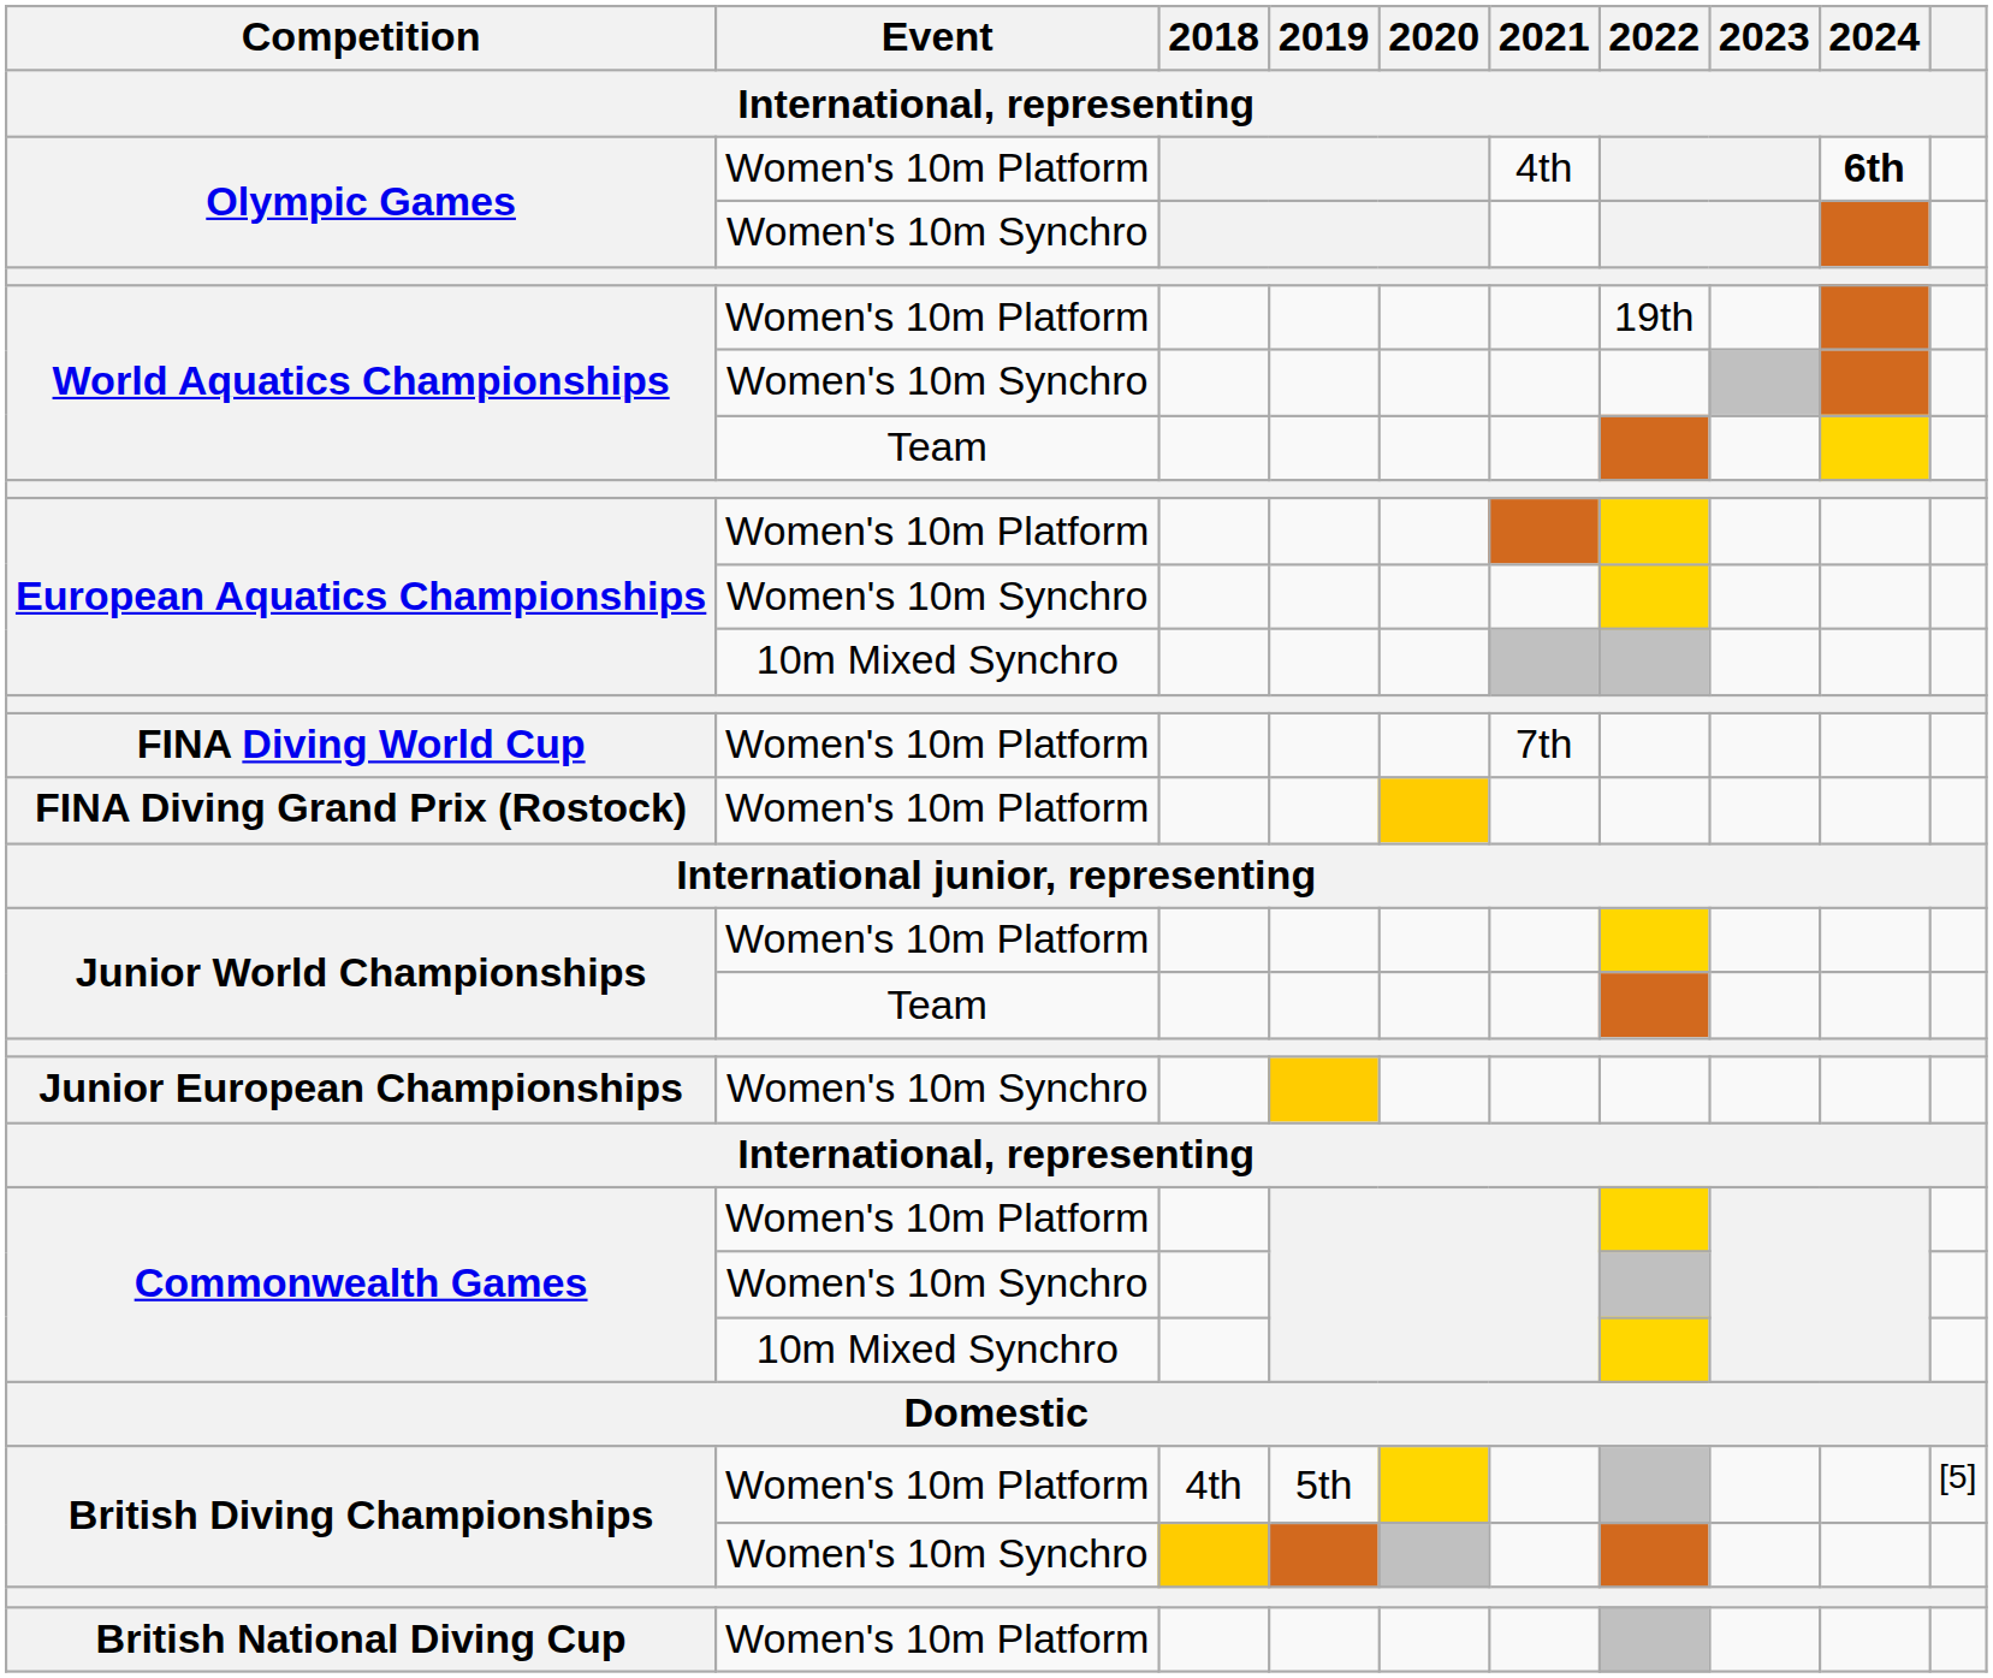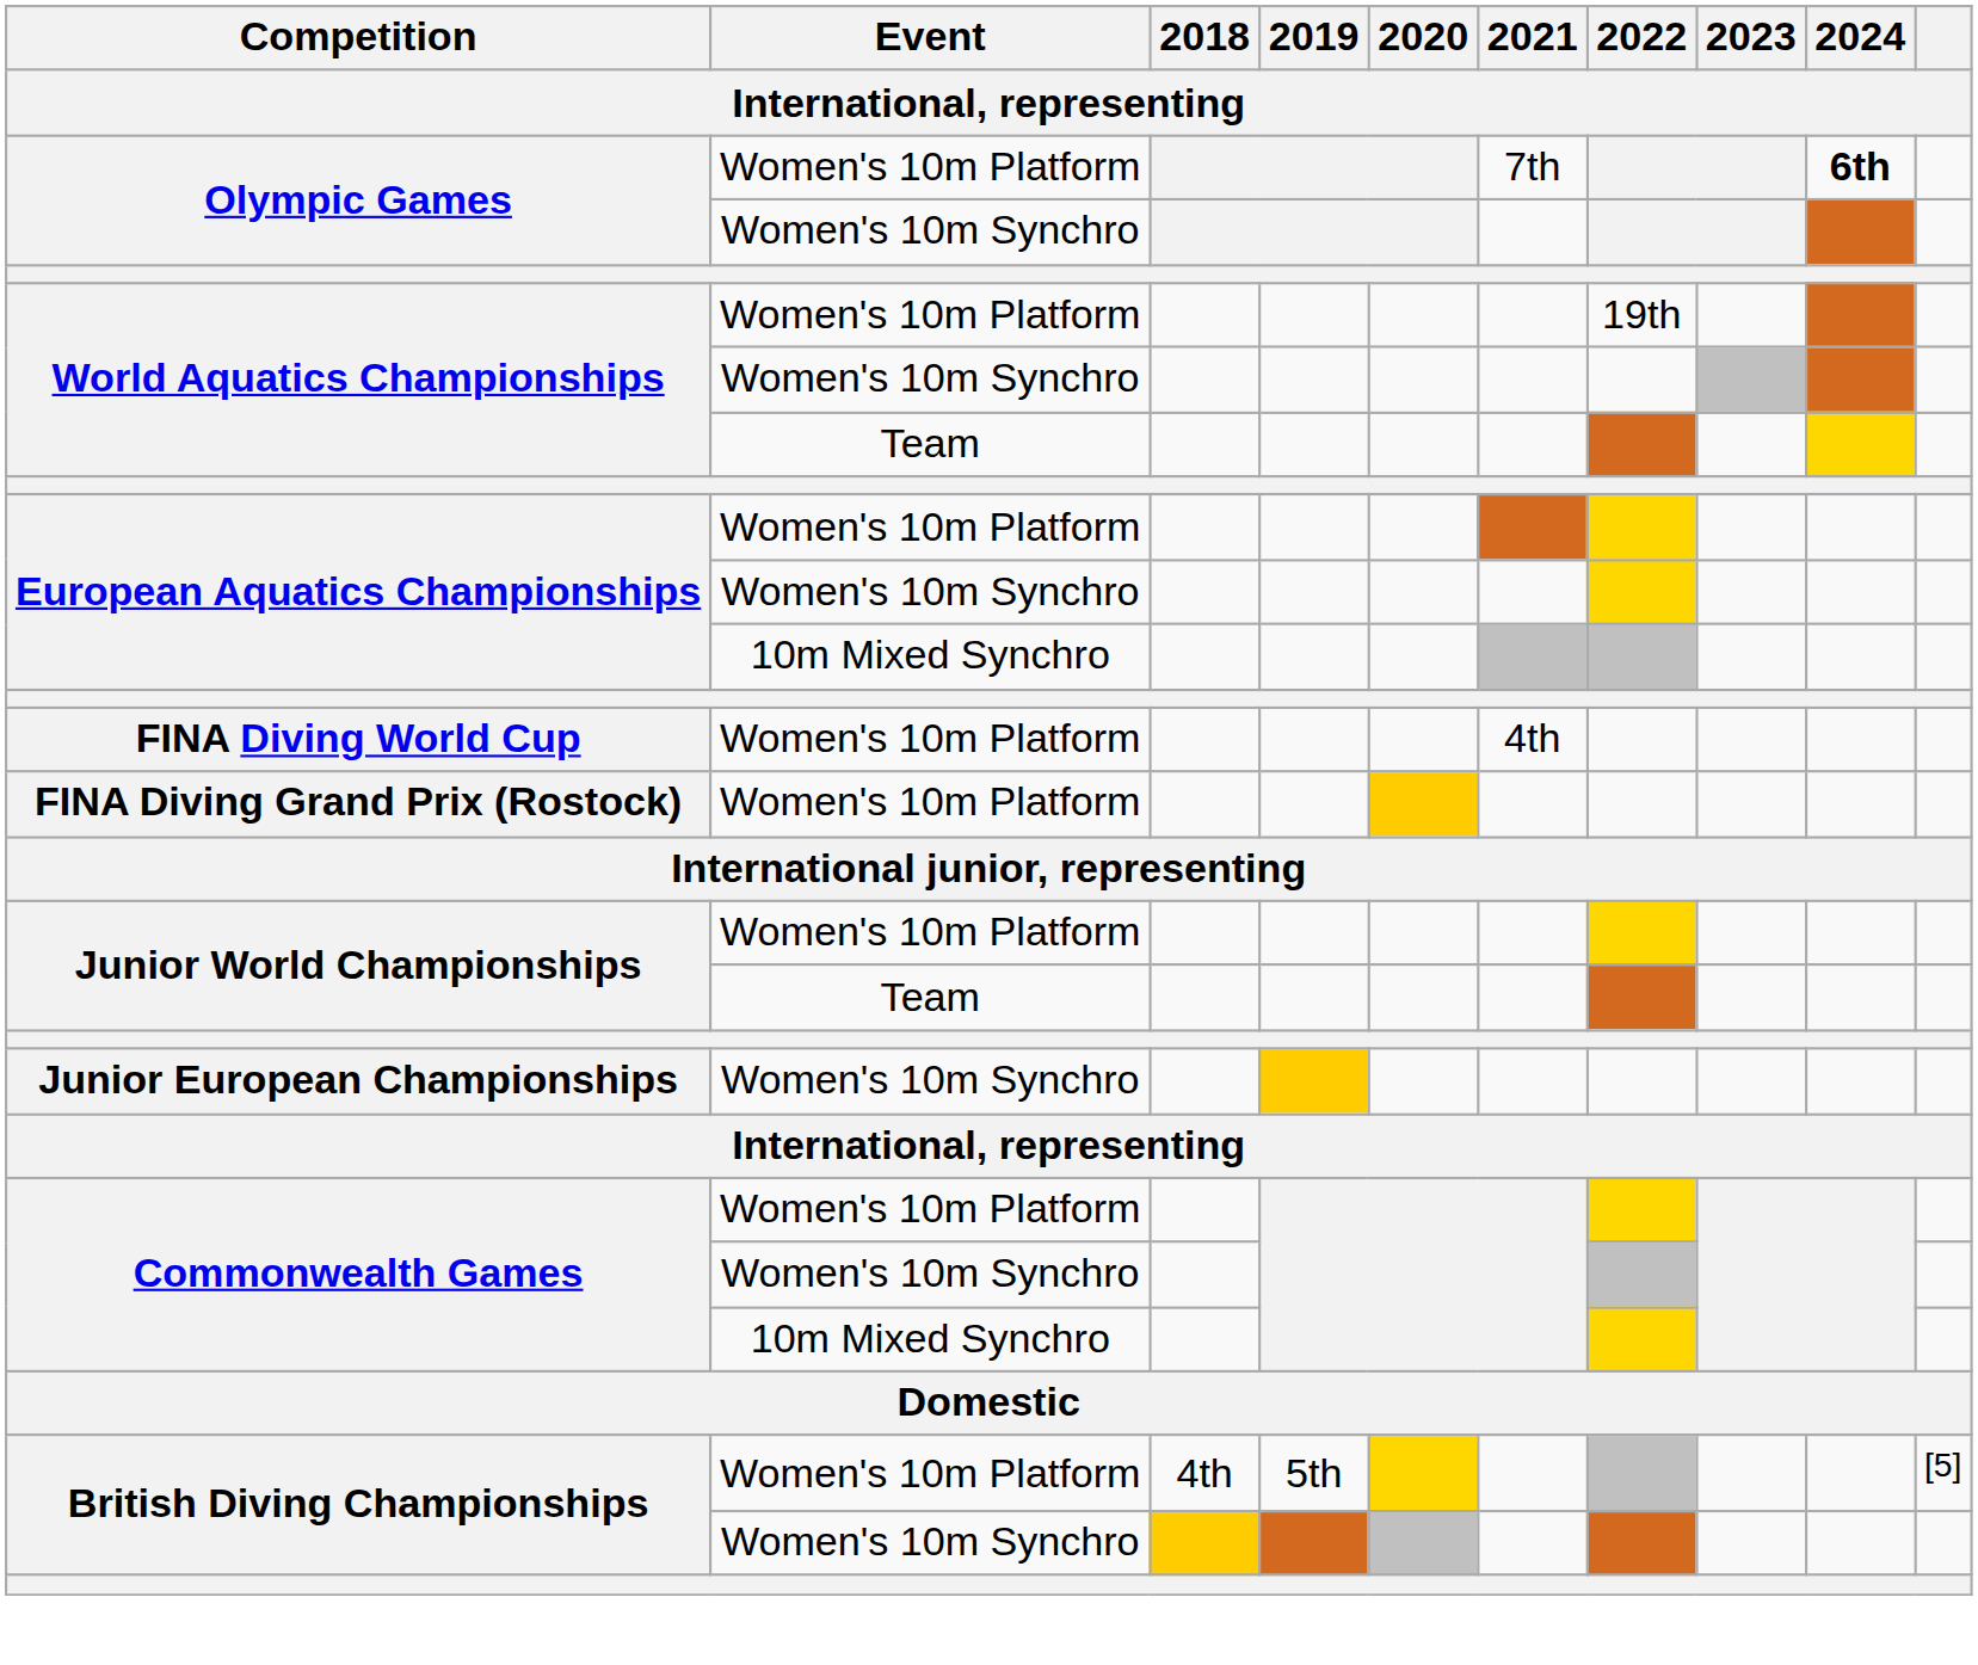 <table class="wikitable" style="text-align:center;">
 <tr>
 <th>Competition </th>
 <th>Event</th>
 <th>2018</th>
 <th>2019</th>
 <th>2020</th>
 <th>2021</th>
 <th>2022</th>
 <th>2023</th>
 <th>2024</th>
 <th></th>
 </tr>
 <tr>
 <th colspan="10">International, representing </th>
 </tr>
 <tr>
 <th rowspan="2"><a href='#'>Olympic Games</a></th>
 <td>Women's 10m Platform</td>
 <th colspan="3"></th>
-<td>4th</td>
+<td>7th</td>
 <th colspan="2"></th>
 <td><strong>6th</strong></td>
 <td></td>
 </tr>
 <tr>
 <td>Women's 10m Synchro</td>
 <th colspan="3"></th>
 <td></td>
 <th colspan="2"></th>
 <td bgcolor="chocolate"></td>
 <td></td>
 </tr>
 <tr>
 <th colspan="10"></th>
 </tr>
 <tr>
 <th rowspan="3"><a href='#'>World Aquatics Championships</a></th>
 <td>Women's 10m Platform</td>
 <td></td>
 <td></td>
 <td></td>
 <td></td>
 <td>19th</td>
 <td></td>
 <td bgcolor="chocolate"></td>
 <td></td>
 </tr>
 <tr>
 <td>Women's 10m Synchro</td>
 <td></td>
 <td></td>
 <td></td>
 <td></td>
 <td></td>
 <td bgcolor="silver"></td>
 <td bgcolor="chocolate"></td>
 <td></td>
 </tr>
 <tr>
 <td>Team</td>
 <td></td>
 <td></td>
 <td></td>
 <td></td>
 <td bgcolor="chocolate"></td>
 <td></td>
 <td bgcolor="gold"></td>
 <td></td>
 </tr>
 <tr>
 <th colspan="10"></th>
 </tr>
 <tr>
 <th rowspan="3"><a href='#'>European Aquatics Championships</a></th>
 <td>Women's 10m Platform</td>
 <td></td>
 <td></td>
 <td></td>
 <td bgcolor="chocolate"></td>
 <td bgcolor="gold"></td>
 <td></td>
 <td></td>
 <td></td>
 </tr>
 <tr>
 <td>Women's 10m Synchro</td>
 <td></td>
 <td></td>
 <td></td>
 <td></td>
 <td bgcolor="gold"></td>
 <td></td>
 <td></td>
 <td></td>
 </tr>
 <tr>
 <td>10m Mixed Synchro</td>
 <td></td>
 <td></td>
 <td></td>
 <td bgcolor="silver"></td>
 <td bgcolor="silver"></td>
 <td></td>
 <td></td>
 <td></td>
 </tr>
 <tr>
 <th colspan="10"></th>
 </tr>
 <tr>
 <th>FINA <a href='#'>Diving World Cup</a></th>
 <td>Women's 10m Platform</td>
 <td></td>
 <td></td>
 <td></td>
-<td>7th</td>
+<td>4th</td>
 <td></td>
 <td></td>
 <td></td>
 <td></td>
 </tr>
 <tr>
 <th>FINA Diving Grand Prix (Rostock)</th>
 <td>Women's 10m Platform</td>
 <td></td>
 <td></td>
 <td bgcolor="#ffcc00"></td>
 <td></td>
 <td></td>
 <td></td>
 <td></td>
 <td></td>
 </tr>
 <tr>
 <th colspan="10">International junior, representing </th>
 </tr>
 <tr>
 <th rowspan="2">Junior World Championships</th>
 <td>Women's 10m Platform</td>
 <td></td>
 <td></td>
 <td></td>
 <td></td>
 <td bgcolor="gold"></td>
 <td></td>
 <td></td>
 <td></td>
 </tr>
 <tr>
 <td>Team</td>
 <td></td>
 <td></td>
 <td></td>
 <td></td>
 <td bgcolor="chocolate"></td>
 <td></td>
 <td></td>
 <td></td>
 </tr>
 <tr>
 <th colspan="10"></th>
 </tr>
 <tr>
 <th>Junior European Championships</th>
 <td>Women's 10m Synchro</td>
 <td></td>
 <td bgcolor="#ffcc00"></td>
 <td></td>
 <td></td>
 <td></td>
 <td></td>
 <td></td>
 <td></td>
 </tr>
 <tr>
 <th colspan="10">International, representing </th>
 </tr>
 <tr>
 <th rowspan="3"><a href='#'>Commonwealth Games</a></th>
 <td>Women's 10m Platform</td>
 <td></td>
 <th colspan="3" rowspan="3"></th>
 <td bgcolor="gold"></td>
 <th colspan="2" rowspan="3"></th>
 <td></td>
 </tr>
 <tr>
 <td>Women's 10m Synchro</td>
 <td></td>
 <td bgcolor="silver"></td>
 <td></td>
 </tr>
 <tr>
 <td>10m Mixed Synchro</td>
 <td></td>
 <td bgcolor="gold"></td>
 <td></td>
 </tr>
 <tr>
 <th colspan="10">Domestic</th>
 </tr>
 <tr>
 <th rowspan="2">British Diving Championships</th>
 <td>Women's 10m Platform</td>
 <td>4th</td>
 <td>5th</td>
 <td bgcolor="gold"></td>
 <td></td>
 <td bgcolor="silver"></td>
 <td></td>
 <td></td>
 <td><sup>[5]</sup></td>
 </tr>
 <tr>
 <td>Women's 10m Synchro</td>
 <td bgcolor="#ffcc00"></td>
 <td bgcolor="chocolate"></td>
 <td bgcolor="silver"></td>
 <td></td>
 <td bgcolor="chocolate"></td>
 <td></td>
 <td></td>
 <td></td>
 </tr>
 <tr>
 <th colspan="10"></th>
 </tr>
-<tr>
-<th>British National Diving Cup</th>
-<td>Women's 10m Platform</td>
-<td></td>
-<td></td>
-<td></td>
-<td></td>
-<td bgcolor="silver"></td>
-<td></td>
-<td></td>
-<td></td>
-</tr>
 </table>
